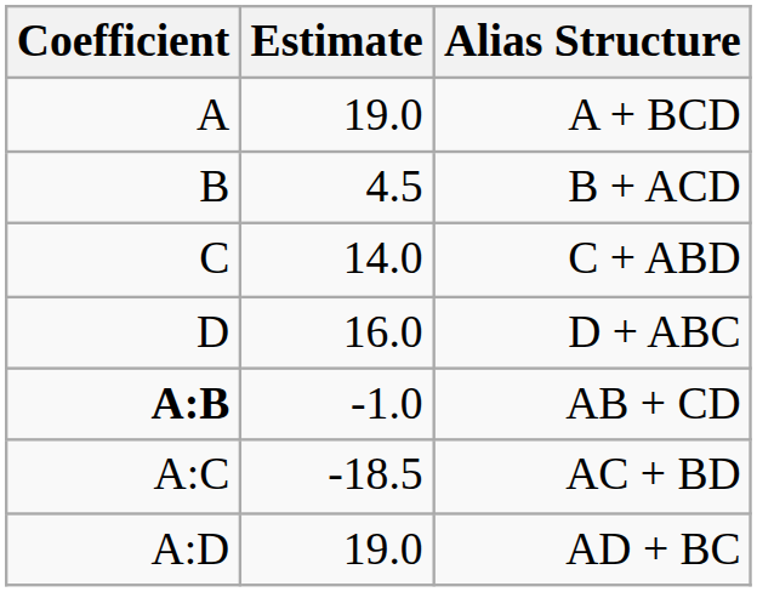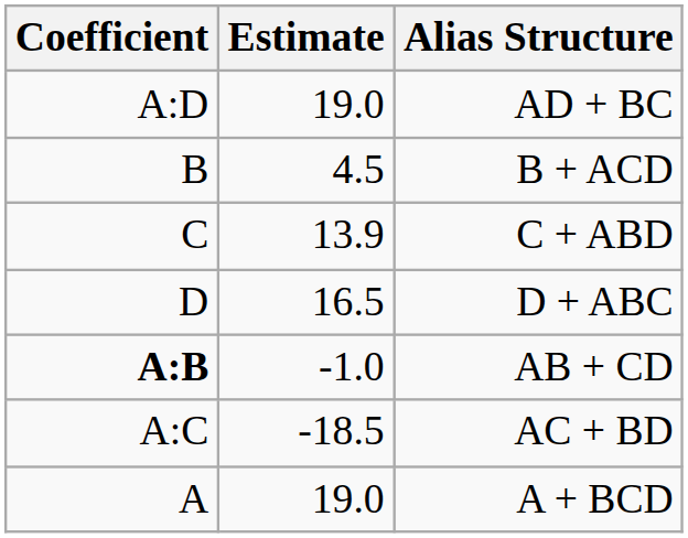 <table class="wikitable" style="text-align: right">
 <tr>
 <th>Coefficient</th>
 <th>Estimate</th>
 <th>Alias Structure</th>
 </tr>
 <tr>
-<td>A</td>
+<td>A:D</td>
 <td>19.0</td>
-<td>A + BCD</td>
+<td>AD + BC</td>
 </tr>
 <tr>
 <td>B</td>
 <td>4.5</td>
 <td>B + ACD</td>
 </tr>
 <tr>
 <td>C</td>
-<td>14.0</td>
+<td>13.9</td>
 <td>C + ABD</td>
 </tr>
 <tr>
 <td>D</td>
-<td>16.0</td>
+<td>16.5</td>
 <td>D + ABC</td>
 </tr>
 <tr>
 <td><strong>A:B</strong></td>
 <td>-1.0</td>
 <td>AB + CD</td>
 </tr>
 <tr>
 <td>A:C</td>
 <td>-18.5</td>
 <td>AC + BD</td>
 </tr>
 <tr>
-<td>A:D</td>
+<td>A</td>
 <td>19.0</td>
-<td>AD + BC</td>
+<td>A + BCD</td>
 </tr>
 </table>
